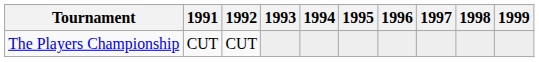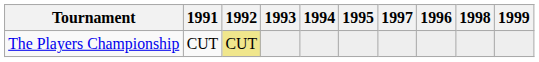 <table class="wikitable" style="font-size:95%;text-align:center;">
 <tr>
 <th>Tournament</th>
 <th>1991</th>
 <th>1992</th>
 <th>1993</th>
 <th>1994</th>
 <th>1995</th>
+<th>1997</th>
 <th>1996</th>
-<th>1997</th>
 <th>1998</th>
 <th>1999</th>
 </tr>
 <tr>
 <td align=left><a href='#'>The Players Championship</a></td>
 <td>CUT</td>
-<td>CUT</td>
+<td style="background: khaki;">CUT</td>
 <td style="background:#eeeeee;"></td>
 <td style="background:#eeeeee;"></td>
 <td style="background:#eeeeee;"></td>
 <td style="background:#eeeeee;"></td>
 <td style="background:#eeeeee;"></td>
 <td style="background:#eeeeee;"></td>
 <td style="background:#eeeeee;"></td>
 </tr>
 </table>
